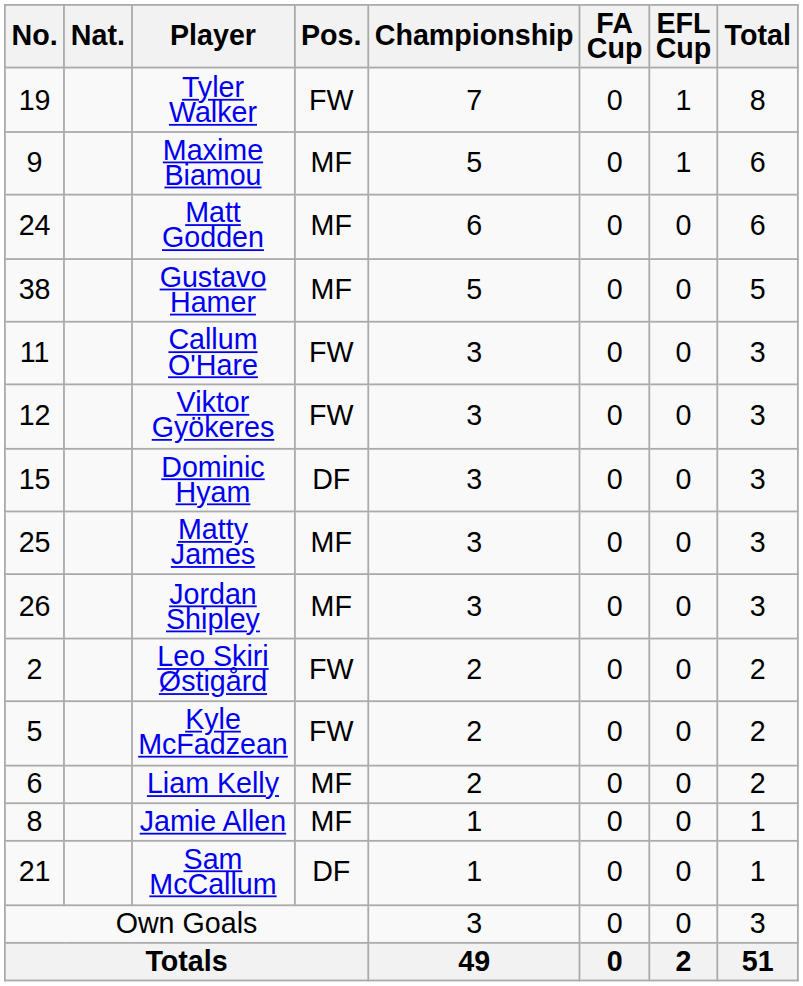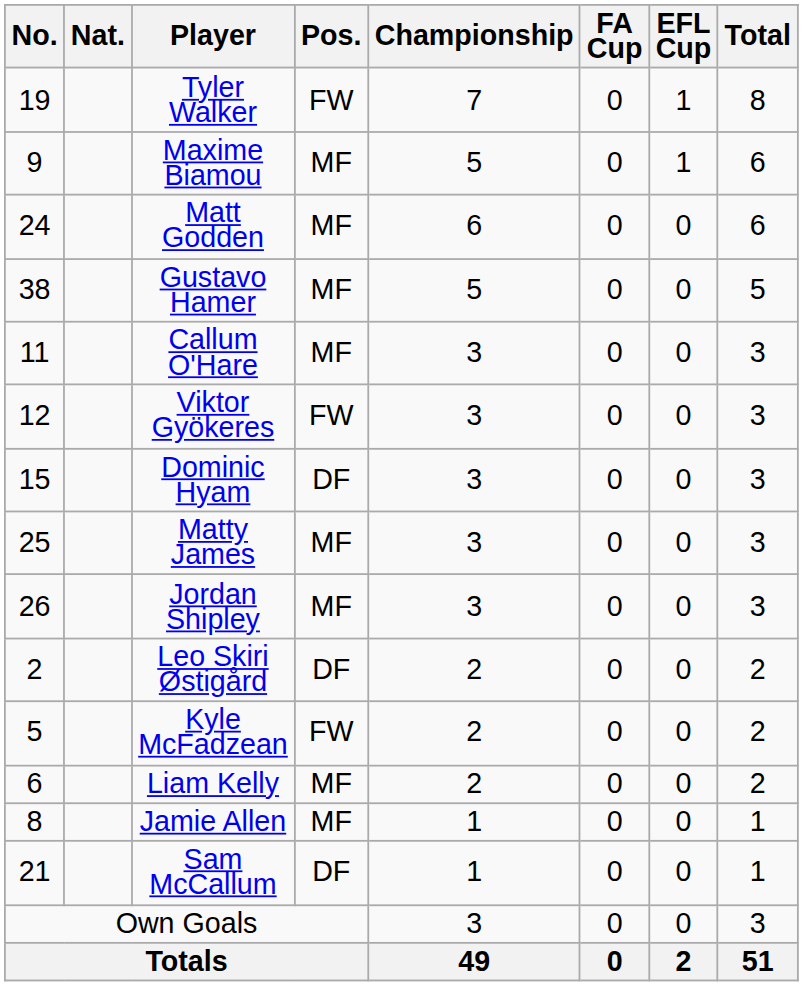 <table class="wikitable sortable alternance" style="font-size:100%; text-align:center; line-height:14px; width:70%;">
 <tr>
 <th>No.</th>
 <th>Nat.</th>
 <th>Player</th>
 <th>Pos.</th>
 <th>Championship</th>
 <th>FA Cup</th>
 <th>EFL Cup</th>
 <th>Total</th>
 </tr>
 <tr>
 <td>19</td>
 <td></td>
 <td><a href='#'>Tyler Walker</a></td>
 <td>FW</td>
 <td>7</td>
 <td>0</td>
 <td>1</td>
 <td>8</td>
 </tr>
 <tr>
 <td>9</td>
 <td></td>
 <td><a href='#'>Maxime Biamou</a></td>
 <td>MF</td>
 <td>5</td>
 <td>0</td>
 <td>1</td>
 <td>6</td>
 </tr>
 <tr>
 <td>24</td>
 <td></td>
 <td><a href='#'>Matt Godden</a></td>
 <td>MF</td>
 <td>6</td>
 <td>0</td>
 <td>0</td>
 <td>6</td>
 </tr>
 <tr>
 <td>38</td>
 <td></td>
 <td><a href='#'>Gustavo Hamer</a></td>
 <td>MF</td>
 <td>5</td>
 <td>0</td>
 <td>0</td>
 <td>5</td>
 </tr>
 <tr>
 <td>11</td>
 <td></td>
 <td><a href='#'>Callum O'Hare</a></td>
-<td>FW</td>
+<td>MF</td>
 <td>3</td>
 <td>0</td>
 <td>0</td>
 <td>3</td>
 </tr>
 <tr>
 <td>12</td>
 <td></td>
 <td><a href='#'>Viktor Gyökeres</a></td>
 <td>FW</td>
 <td>3</td>
 <td>0</td>
 <td>0</td>
 <td>3</td>
 </tr>
 <tr>
 <td>15</td>
 <td></td>
 <td><a href='#'>Dominic Hyam</a></td>
 <td>DF</td>
 <td>3</td>
 <td>0</td>
 <td>0</td>
 <td>3</td>
 </tr>
 <tr>
 <td>25</td>
 <td></td>
 <td><a href='#'>Matty James</a></td>
 <td>MF</td>
 <td>3</td>
 <td>0</td>
 <td>0</td>
 <td>3</td>
 </tr>
 <tr>
 <td>26</td>
 <td></td>
 <td><a href='#'>Jordan Shipley</a></td>
 <td>MF</td>
 <td>3</td>
 <td>0</td>
 <td>0</td>
 <td>3</td>
 </tr>
 <tr>
 <td>2</td>
 <td></td>
 <td><a href='#'>Leo Skiri Østigård</a></td>
-<td>FW</td>
+<td>DF</td>
 <td>2</td>
 <td>0</td>
 <td>0</td>
 <td>2</td>
 </tr>
 <tr>
 <td>5</td>
 <td></td>
 <td><a href='#'>Kyle McFadzean</a></td>
 <td>FW</td>
 <td>2</td>
 <td>0</td>
 <td>0</td>
 <td>2</td>
 </tr>
 <tr>
 <td>6</td>
 <td></td>
 <td><a href='#'>Liam Kelly</a></td>
 <td>MF</td>
 <td>2</td>
 <td>0</td>
 <td>0</td>
 <td>2</td>
 </tr>
 <tr>
 <td>8</td>
 <td></td>
 <td><a href='#'>Jamie Allen</a></td>
 <td>MF</td>
 <td>1</td>
 <td>0</td>
 <td>0</td>
 <td>1</td>
 </tr>
 <tr>
 <td>21</td>
 <td></td>
 <td><a href='#'>Sam McCallum</a></td>
 <td>DF</td>
 <td>1</td>
 <td>0</td>
 <td>0</td>
 <td>1</td>
 </tr>
 <tr class="sortbottom">
 <td colspan="4">Own Goals</td>
 <td>3</td>
 <td>0</td>
 <td>0</td>
 <td>3</td>
 </tr>
 <tr class="sortbottom">
 <th colspan="4">Totals</th>
 <th>49</th>
 <th>0</th>
 <th>2</th>
 <th>51</th>
 </tr>
 </table>
